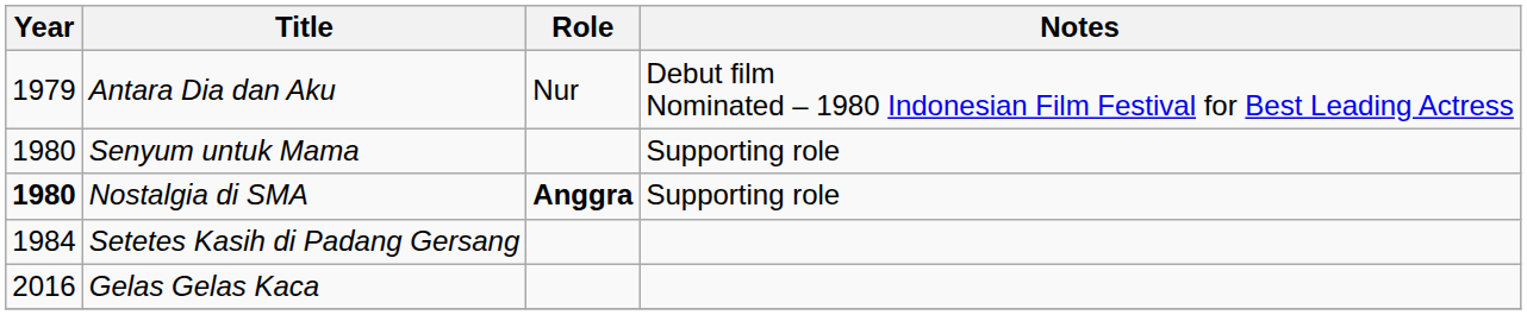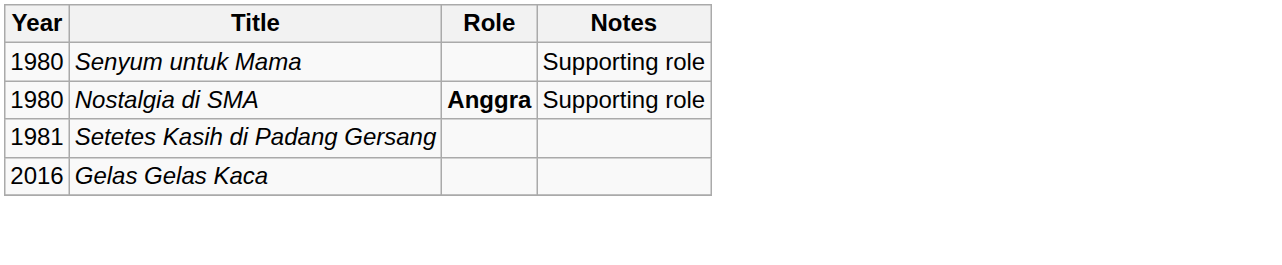 <table class="wikitable sortable">
 <tr>
 <th>Year</th>
 <th>Title</th>
 <th>Role</th>
 <th>Notes</th>
 </tr>
 <tr>
-<td>1979</td>
-<td><em>Antara Dia dan Aku</em></td>
-<td>Nur</td>
-<td>Debut film<br>Nominated – 1980 <a href='#'>Indonesian Film Festival</a> for <a href='#'>Best Leading Actress</a></td>
-</tr>
-<tr>
 <td>1980</td>
 <td><em>Senyum untuk Mama</em></td>
 <td></td>
 <td>Supporting role</td>
 </tr>
 <tr>
-<td><strong>1980</strong></td>
+<td>1980</td>
 <td><em>Nostalgia di SMA</em></td>
 <td><strong>Anggra</strong></td>
 <td>Supporting role</td>
 </tr>
 <tr>
-<td>1984</td>
+<td>1981</td>
 <td><em>Setetes Kasih di Padang Gersang</em></td>
 <td></td>
 <td></td>
 </tr>
 <tr>
 <td>2016</td>
 <td><em>Gelas Gelas Kaca</em></td>
 <td></td>
 <td></td>
 </tr>
 <tr>
 </tr>
 </table>
